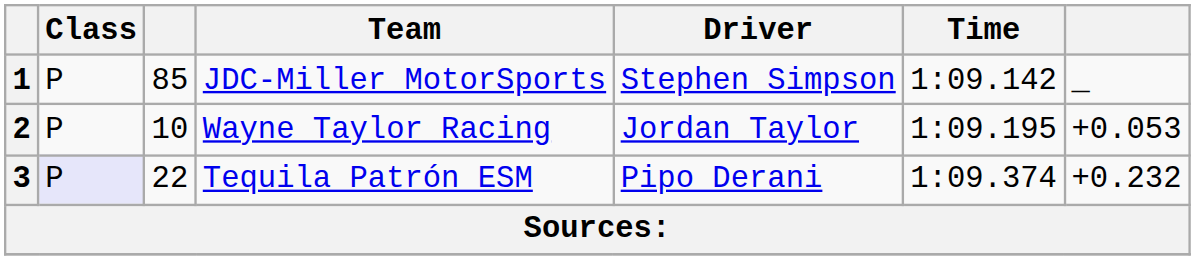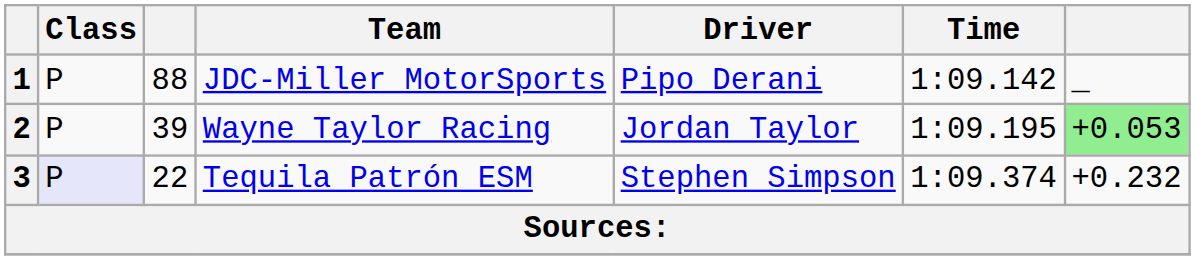 <table class="wikitable">
 <tr>
 <th scope="col"></th>
 <th scope="col">Class</th>
 <th scope="col"></th>
 <th scope="col">Team</th>
 <th scope="col">Driver</th>
 <th scope="col">Time</th>
 <th scope="col"></th>
 </tr>
 <tr>
 <th scope="row">1</th>
 <td>P</td>
-<td>85</td>
+<td>88</td>
 <td><a href='#'>JDC-Miller MotorSports</a></td>
-<td><a href='#'>Stephen Simpson</a></td>
+<td><a href='#'>Pipo Derani</a></td>
 <td>1:09.142</td>
 <td>_</td>
 </tr>
 <tr>
 <th scope="row">2</th>
 <td>P</td>
-<td>10</td>
+<td>39</td>
 <td><a href='#'>Wayne Taylor Racing</a></td>
 <td><a href='#'>Jordan Taylor</a></td>
 <td>1:09.195</td>
-<td>+0.053</td>
+<td style="background: lightgreen;">+0.053</td>
 </tr>
 <tr>
 <th scope="row">3</th>
 <td style="background: lavender;">P</td>
 <td>22</td>
 <td><a href='#'>Tequila Patrón ESM</a></td>
-<td><a href='#'>Pipo Derani</a></td>
+<td><a href='#'>Stephen Simpson</a></td>
 <td>1:09.374</td>
 <td>+0.232</td>
 </tr>
 <tr>
 <th colspan="7">Sources:</th>
 </tr>
 <tr>
 </tr>
 </table>
